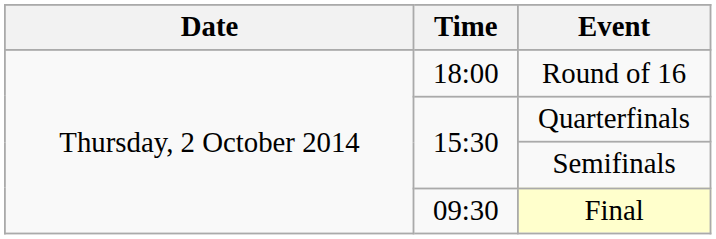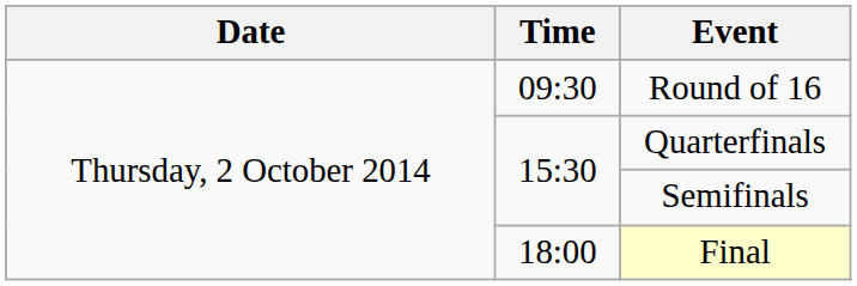 <table class = "wikitable" style="text-align:center;">
 <tr>
 <th width=220>Date</th>
 <th width=50>Time</th>
 <th width=100>Event</th>
 </tr>
 <tr>
 <td rowspan=4>Thursday, 2 October 2014</td>
-<td>18:00</td>
+<td>09:30</td>
 <td>Round of 16</td>
 </tr>
 <tr>
 <td rowspan=2>15:30</td>
 <td>Quarterfinals</td>
 </tr>
 <tr>
 <td>Semifinals</td>
 </tr>
 <tr>
-<td>09:30</td>
+<td>18:00</td>
 <td bgcolor=ffffcc>Final</td>
 </tr>
 </table>
